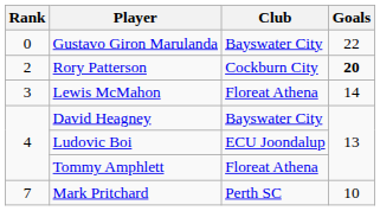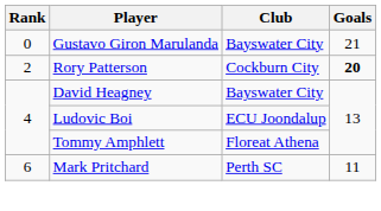 <table class=wikitable style=text-align:center>
 <tr>
 <th>Rank</th>
 <th>Player</th>
 <th>Club</th>
 <th>Goals</th>
 </tr>
 <tr>
 <td>0</td>
 <td align=left> <a href='#'>Gustavo Giron Marulanda</a></td>
 <td align=left><a href='#'>Bayswater City</a></td>
-<td>22</td>
+<td>21</td>
 </tr>
 <tr>
 <td>2</td>
 <td align=left> <a href='#'>Rory Patterson</a></td>
 <td align=left><a href='#'>Cockburn City</a></td>
 <td><strong>20</strong></td>
-</tr>
-<tr>
-<td>3</td>
-<td align=left> <a href='#'>Lewis McMahon</a></td>
-<td align=left><a href='#'>Floreat Athena</a></td>
-<td>14</td>
 </tr>
 <tr>
 <td rowspan=3>4</td>
 <td align=left> <a href='#'>David Heagney</a></td>
 <td align=left><a href='#'>Bayswater City</a></td>
 <td rowspan=3>13</td>
 </tr>
 <tr>
 <td align=left> <a href='#'>Ludovic Boi</a></td>
 <td align=left><a href='#'>ECU Joondalup</a></td>
 </tr>
 <tr>
 <td align=left> <a href='#'>Tommy Amphlett</a></td>
 <td align=left><a href='#'>Floreat Athena</a></td>
 </tr>
 <tr>
-<td>7</td>
+<td>6</td>
 <td align=left> <a href='#'>Mark Pritchard</a></td>
 <td align=left><a href='#'>Perth SC</a></td>
-<td rowspan=1>10</td>
+<td rowspan=1>11</td>
 </tr>
 </table>
